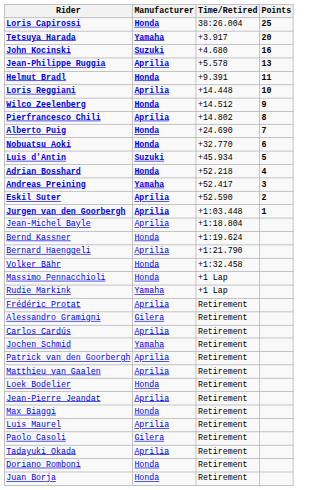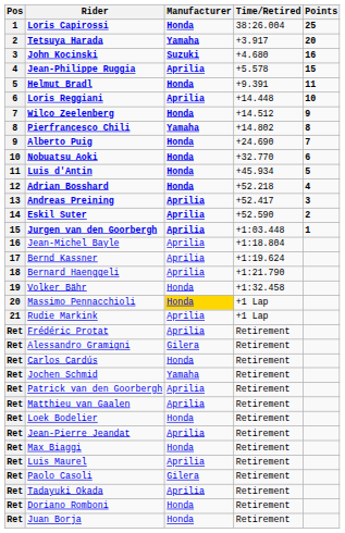 <table class="wikitable" style="font-size: 95%;">
 <tr>
+<th>Pos</th>
 <th>Rider</th>
 <th>Manufacturer</th>
 <th>Time/Retired</th>
 <th>Points</th>
 </tr>
 <tr>
+<th>1</th>
 <td> <strong><a href='#'>Loris Capirossi</a></strong></td>
 <td><strong><a href='#'>Honda</a></strong></td>
 <td>38:26.004</td>
 <td><strong>25</strong></td>
 </tr>
 <tr>
+<th>2</th>
 <td> <strong><a href='#'>Tetsuya Harada</a></strong></td>
 <td><strong><a href='#'>Yamaha</a></strong></td>
 <td>+3.917</td>
 <td><strong>20</strong></td>
 </tr>
 <tr>
+<th>3</th>
 <td> <strong><a href='#'>John Kocinski</a></strong></td>
 <td><strong><a href='#'>Suzuki</a></strong></td>
 <td>+4.680</td>
 <td><strong>16</strong></td>
 </tr>
 <tr>
+<th>4</th>
 <td> <strong><a href='#'>Jean-Philippe Ruggia</a></strong></td>
 <td><strong><a href='#'>Aprilia</a></strong></td>
 <td>+5.578</td>
-<td><strong>13</strong></td>
+<td><strong>15</strong></td>
 </tr>
 <tr>
+<th>5</th>
 <td> <strong><a href='#'>Helmut Bradl</a></strong></td>
 <td><strong><a href='#'>Honda</a></strong></td>
 <td>+9.391</td>
 <td><strong>11</strong></td>
 </tr>
 <tr>
+<th>6</th>
 <td> <strong><a href='#'>Loris Reggiani</a></strong></td>
 <td><strong><a href='#'>Aprilia</a></strong></td>
 <td>+14.448</td>
 <td><strong>10</strong></td>
 </tr>
 <tr>
+<th>7</th>
 <td> <strong><a href='#'>Wilco Zeelenberg</a></strong></td>
 <td><strong><a href='#'>Honda</a></strong></td>
 <td>+14.512</td>
 <td><strong>9</strong></td>
 </tr>
 <tr>
+<th>8</th>
 <td> <strong><a href='#'>Pierfrancesco Chili</a></strong></td>
-<td><strong><a href='#'>Aprilia</a></strong></td>
+<td><strong><a href='#'>Yamaha</a></strong></td>
 <td>+14.802</td>
 <td><strong>8</strong></td>
 </tr>
 <tr>
+<th>9</th>
 <td> <strong><a href='#'>Alberto Puig</a></strong></td>
 <td><strong><a href='#'>Honda</a></strong></td>
 <td>+24.690</td>
 <td><strong>7</strong></td>
 </tr>
 <tr>
+<th>10</th>
 <td> <strong><a href='#'>Nobuatsu Aoki</a></strong></td>
 <td><strong><a href='#'>Honda</a></strong></td>
 <td>+32.770</td>
 <td><strong>6</strong></td>
 </tr>
 <tr>
+<th>11</th>
 <td> <strong><a href='#'>Luis d'Antin</a></strong></td>
-<td><strong><a href='#'>Suzuki</a></strong></td>
+<td><strong><a href='#'>Honda</a></strong></td>
 <td>+45.934</td>
 <td><strong>5</strong></td>
 </tr>
 <tr>
+<th>12</th>
 <td> <strong><a href='#'>Adrian Bosshard</a></strong></td>
 <td><strong><a href='#'>Honda</a></strong></td>
 <td>+52.218</td>
 <td><strong>4</strong></td>
 </tr>
 <tr>
+<th>13</th>
 <td> <strong><a href='#'>Andreas Preining</a></strong></td>
-<td><strong><a href='#'>Yamaha</a></strong></td>
+<td><strong><a href='#'>Aprilia</a></strong></td>
 <td>+52.417</td>
 <td><strong>3</strong></td>
 </tr>
 <tr>
+<th>14</th>
 <td> <strong><a href='#'>Eskil Suter</a></strong></td>
 <td><strong><a href='#'>Aprilia</a></strong></td>
 <td>+52.590</td>
 <td><strong>2</strong></td>
 </tr>
 <tr>
+<th>15</th>
 <td> <strong><a href='#'>Jurgen van den Goorbergh</a></strong></td>
 <td><strong><a href='#'>Aprilia</a></strong></td>
 <td>+1:03.448</td>
 <td><strong>1</strong></td>
 </tr>
 <tr>
+<th>16</th>
 <td> <a href='#'>Jean-Michel Bayle</a></td>
 <td><a href='#'>Aprilia</a></td>
 <td>+1:18.804</td>
 <td></td>
 </tr>
 <tr>
+<th>17</th>
 <td> <a href='#'>Bernd Kassner</a></td>
-<td><a href='#'>Honda</a></td>
+<td><a href='#'>Aprilia</a></td>
 <td>+1:19.624</td>
 <td></td>
 </tr>
 <tr>
+<th>18</th>
 <td> <a href='#'>Bernard Haenggeli</a></td>
 <td><a href='#'>Aprilia</a></td>
 <td>+1:21.790</td>
 <td></td>
 </tr>
 <tr>
+<th>19</th>
 <td> <a href='#'>Volker Bähr</a></td>
 <td><a href='#'>Honda</a></td>
 <td>+1:32.458</td>
 <td></td>
 </tr>
 <tr>
+<th>20</th>
 <td> <a href='#'>Massimo Pennacchioli</a></td>
-<td><a href='#'>Honda</a></td>
+<td style="background: gold;"><a href='#'>Honda</a></td>
 <td>+1 Lap</td>
 <td></td>
 </tr>
 <tr>
+<th>21</th>
 <td> <a href='#'>Rudie Markink</a></td>
-<td><a href='#'>Yamaha</a></td>
+<td><a href='#'>Aprilia</a></td>
 <td>+1 Lap</td>
 <td></td>
 </tr>
 <tr>
+<th>Ret</th>
 <td> <a href='#'>Frédéric Protat</a></td>
 <td><a href='#'>Aprilia</a></td>
 <td>Retirement</td>
 <td></td>
 </tr>
 <tr>
+<th>Ret</th>
 <td> <a href='#'>Alessandro Gramigni</a></td>
 <td><a href='#'>Gilera</a></td>
 <td>Retirement</td>
 <td></td>
 </tr>
 <tr>
+<th>Ret</th>
 <td> <a href='#'>Carlos Cardús</a></td>
-<td><a href='#'>Aprilia</a></td>
+<td><a href='#'>Honda</a></td>
 <td>Retirement</td>
 <td></td>
 </tr>
 <tr>
+<th>Ret</th>
 <td> <a href='#'>Jochen Schmid</a></td>
 <td><a href='#'>Yamaha</a></td>
 <td>Retirement</td>
 <td></td>
 </tr>
 <tr>
+<th>Ret</th>
 <td> <a href='#'>Patrick van den Goorbergh</a></td>
 <td><a href='#'>Aprilia</a></td>
 <td>Retirement</td>
 <td></td>
 </tr>
 <tr>
+<th>Ret</th>
 <td> <a href='#'>Matthieu van Gaalen</a></td>
 <td><a href='#'>Aprilia</a></td>
 <td>Retirement</td>
 <td></td>
 </tr>
 <tr>
+<th>Ret</th>
 <td> <a href='#'>Loek Bodelier</a></td>
 <td><a href='#'>Honda</a></td>
 <td>Retirement</td>
 <td></td>
 </tr>
 <tr>
+<th>Ret</th>
 <td> <a href='#'>Jean-Pierre Jeandat</a></td>
 <td><a href='#'>Aprilia</a></td>
 <td>Retirement</td>
 <td></td>
 </tr>
 <tr>
+<th>Ret</th>
 <td> <a href='#'>Max Biaggi</a></td>
 <td><a href='#'>Honda</a></td>
 <td>Retirement</td>
 <td></td>
 </tr>
 <tr>
+<th>Ret</th>
 <td> <a href='#'>Luis Maurel</a></td>
 <td><a href='#'>Aprilia</a></td>
 <td>Retirement</td>
 <td></td>
 </tr>
 <tr>
+<th>Ret</th>
 <td> <a href='#'>Paolo Casoli</a></td>
 <td><a href='#'>Gilera</a></td>
 <td>Retirement</td>
 <td></td>
 </tr>
 <tr>
+<th>Ret</th>
 <td> <a href='#'>Tadayuki Okada</a></td>
 <td><a href='#'>Aprilia</a></td>
 <td>Retirement</td>
 <td></td>
 </tr>
 <tr>
+<th>Ret</th>
 <td> <a href='#'>Doriano Romboni</a></td>
 <td><a href='#'>Honda</a></td>
 <td>Retirement</td>
 <td></td>
 </tr>
 <tr>
+<th>Ret</th>
 <td> <a href='#'>Juan Borja</a></td>
 <td><a href='#'>Honda</a></td>
 <td>Retirement</td>
 <td></td>
 </tr>
 </table>
